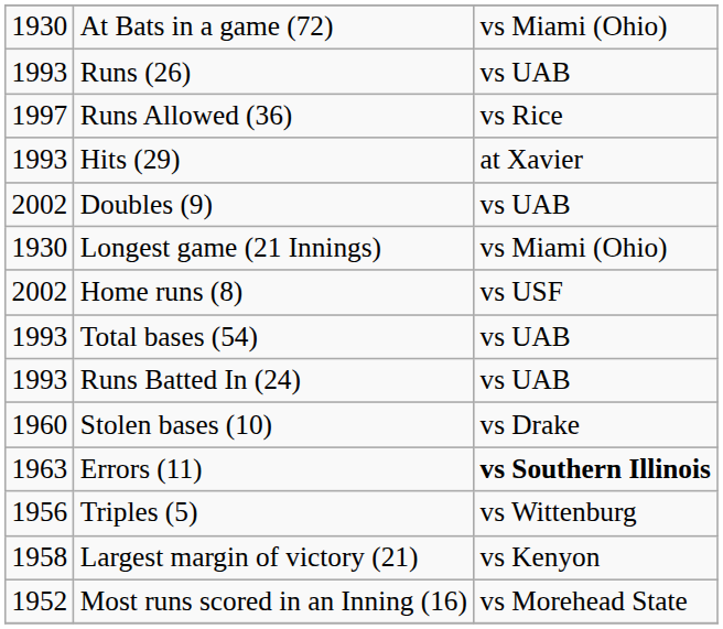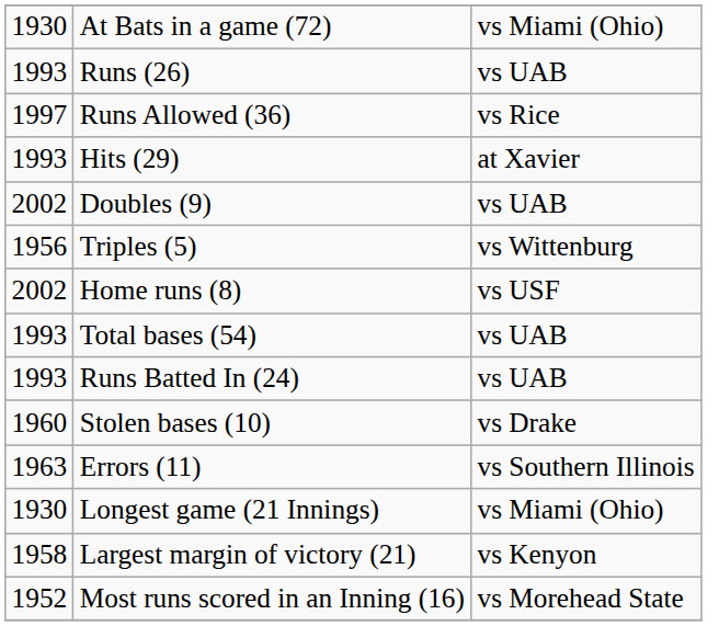 <table class="wikitable sortable">
 <tr>
 </tr>
 <tr>
 <td>1930</td>
 <td>At Bats in a game (72)</td>
 <td>vs Miami (Ohio)</td>
 </tr>
 <tr>
 <td>1993</td>
 <td>Runs (26)</td>
 <td>vs UAB</td>
 </tr>
 <tr>
 <td>1997</td>
 <td>Runs Allowed (36)</td>
 <td>vs Rice</td>
 </tr>
 <tr>
 <td>1993</td>
 <td>Hits (29)</td>
 <td>at Xavier</td>
 </tr>
 <tr>
 <td>2002</td>
 <td>Doubles (9)</td>
 <td>vs UAB</td>
 </tr>
 <tr>
-<td>1930</td>
-<td>Longest game (21 Innings)</td>
-<td>vs Miami (Ohio)</td>
+<td>1956</td>
+<td>Triples (5)</td>
+<td>vs Wittenburg</td>
 </tr>
 <tr>
 <td>2002</td>
 <td>Home runs (8)</td>
 <td>vs USF</td>
 </tr>
 <tr>
 <td>1993</td>
 <td>Total bases (54)</td>
 <td>vs UAB</td>
 </tr>
 <tr>
 <td>1993</td>
 <td>Runs Batted In (24)</td>
 <td>vs UAB</td>
 </tr>
 <tr>
 <td>1960</td>
 <td>Stolen bases (10)</td>
 <td>vs Drake</td>
 </tr>
 <tr>
 <td>1963</td>
 <td>Errors (11)</td>
-<td><strong>vs Southern Illinois</strong></td>
+<td>vs Southern Illinois</td>
 </tr>
 <tr>
-<td>1956</td>
-<td>Triples (5)</td>
-<td>vs Wittenburg</td>
+<td>1930</td>
+<td>Longest game (21 Innings)</td>
+<td>vs Miami (Ohio)</td>
 </tr>
 <tr>
 <td>1958</td>
 <td>Largest margin of victory (21)</td>
 <td>vs Kenyon</td>
 </tr>
 <tr>
 <td>1952</td>
 <td>Most runs scored in an Inning (16)</td>
 <td>vs Morehead State</td>
 </tr>
 <tr>
 </tr>
 </table>
